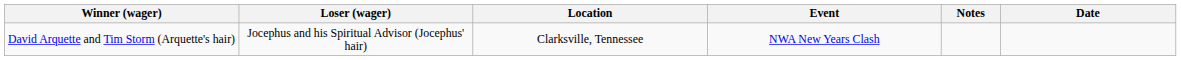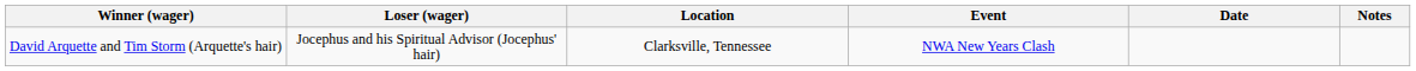 <table class="wikitable sortable"  style="width:100%; text-align:center;">
 <tr>
 <th style="width:20%;" scope="col">Winner (wager)</th>
 <th style="width:20%;" scope="col">Loser (wager)</th>
 <th style="width:20%;" scope="col">Location</th>
 <th style="width:20%;" scope="col">Event</th>
+<th style="width:15%;" scope="col">Date</th>
 <th class="unsortable"  style="width:5%;" scope="col">Notes</th>
-<th style="width:15%;" scope="col">Date</th>
 </tr>
 <tr>
 <td><a href='#'>David Arquette</a> and <a href='#'>Tim Storm</a> (Arquette's hair)</td>
 <td>Jocephus and his Spiritual Advisor (Jocephus' hair)</td>
 <td>Clarksville, Tennessee</td>
 <td><a href='#'>NWA New Years Clash</a></td>
 <td></td>
 <td></td>
 </tr>
 </table>
